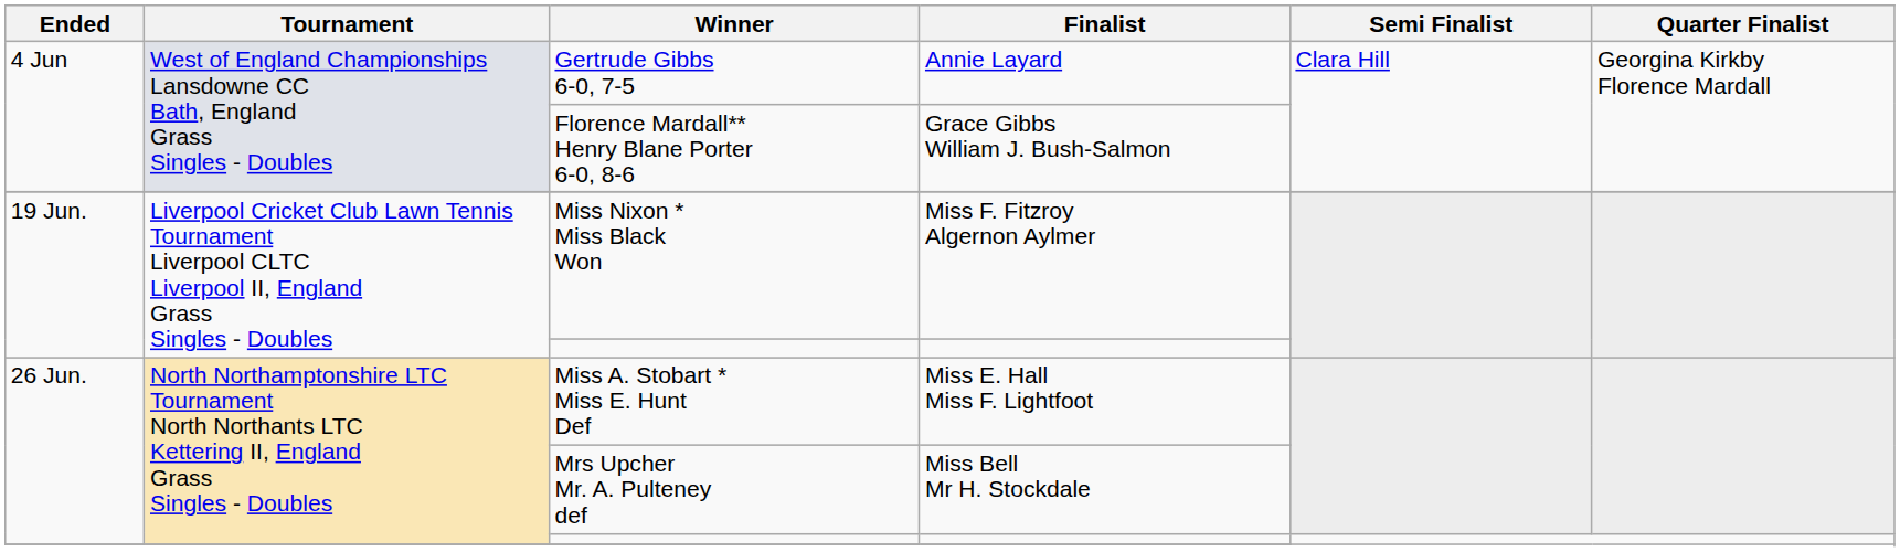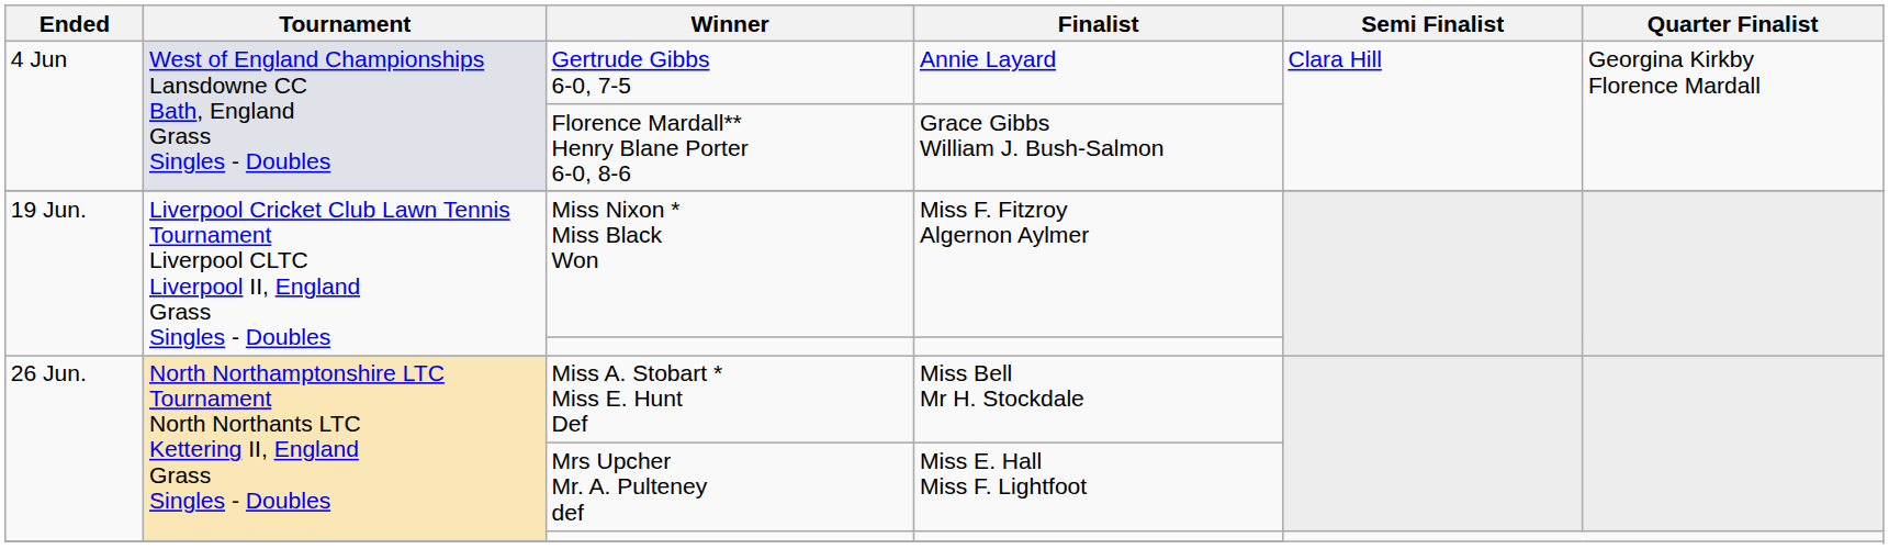 <table class="wikitable" style="font-size:85%;">
 <tr>
 <th width="75">Ended</th>
 <th width="230">Tournament</th>
 <th width="210">Winner</th>
 <th width="210">Finalist</th>
 <th width="170">Semi Finalist</th>
 <th width="170">Quarter Finalist</th>
 </tr>
 <tr valign=top>
 <td rowspan=2>4 Jun</td>
 <td style="background:#dfe2e9" rowspan=2><a href='#'>West of England Championships</a><br>Lansdowne CC<br><a href='#'>Bath</a>, England<br>Grass<br><a href='#'>Singles</a> - <a href='#'>Doubles</a></td>
 <td> <a href='#'>Gertrude Gibbs</a><br>6-0, 7-5</td>
 <td> <a href='#'>Annie Layard</a></td>
 <td rowspan=2> <a href='#'>Clara Hill</a></td>
 <td rowspan=2> Georgina Kirkby<br> Florence Mardall</td>
 </tr>
 <tr valign=top>
 <td> Florence Mardall** <br> Henry Blane Porter<br>6-0, 8-6</td>
 <td> Grace Gibbs<br> William J. Bush-Salmon</td>
 </tr>
 <tr valign=top>
 </tr>
 <tr valign=top>
 <td rowspan=2>19 Jun.</td>
 <td rowspan=2><a href='#'>Liverpool Cricket Club Lawn Tennis Tournament</a><br>Liverpool CLTC<br><a href='#'>Liverpool</a> II, <a href='#'>England</a><br>Grass<br><a href='#'>Singles</a> - <a href='#'>Doubles</a></td>
 <td>  Miss Nixon *<br> Miss Black<br>Won</td>
 <td> Miss F. Fitzroy<br> Algernon Aylmer</td>
 <td style="background:#ededed;" rowspan=2></td>
 <td style="background:#ededed;" rowspan=2></td>
 </tr>
 <tr valign=top>
 <td></td>
 <td></td>
 </tr>
 <tr valign=top>
 <td rowspan=3>26 Jun.</td>
 <td style="background:#fae7b5" rowspan=3><a href='#'>North Northamptonshire LTC Tournament</a><br>North Northants LTC<br><a href='#'>Kettering</a> II, <a href='#'>England</a><br>Grass<br><a href='#'>Singles</a> - <a href='#'>Doubles</a></td>
 <td> Miss A. Stobart *<br> Miss E. Hunt<br>Def</td>
-<td> Miss E. Hall<br> Miss F. Lightfoot</td>
+<td> Miss Bell<br> Mr H. Stockdale</td>
 <td style="background:#ededed;" rowspan=2></td>
 <td style="background:#ededed;" rowspan=2></td>
 </tr>
 <tr valign=top>
 <td> Mrs Upcher<br> Mr. A. Pulteney<br>def</td>
-<td> Miss Bell<br> Mr H. Stockdale</td>
+<td> Miss E. Hall<br> Miss F. Lightfoot</td>
 </tr>
 <tr valign=top>
 <td></td>
 <td></td>
 </tr>
 <tr valign=top>
 </tr>
 </table>
